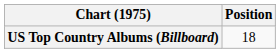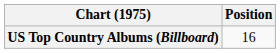 <table class="wikitable plainrowheaders" style="text-align:center">
 <tr>
 <th scope="col">Chart (1975)</th>
 <th scope="col">Position</th>
 </tr>
 <tr>
 <th scope="row">US Top Country Albums (<em>Billboard</em>)</th>
-<td>18</td>
+<td>16</td>
 </tr>
 </table>
